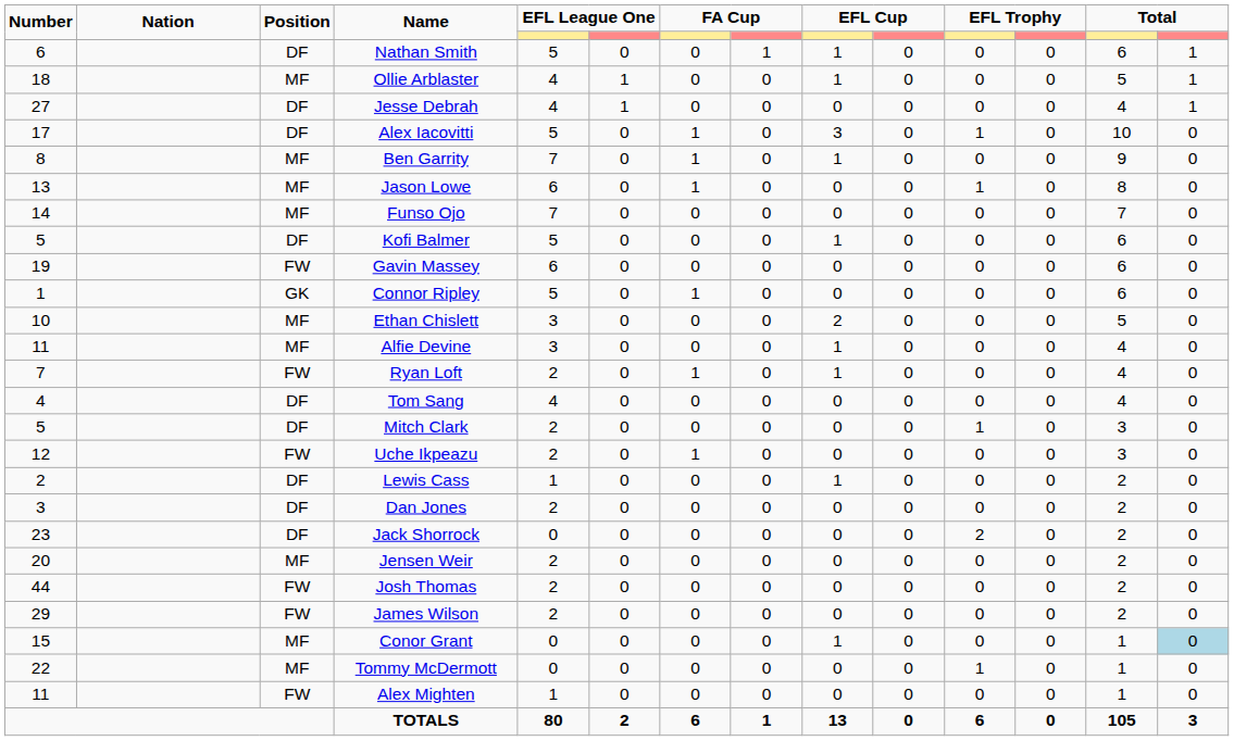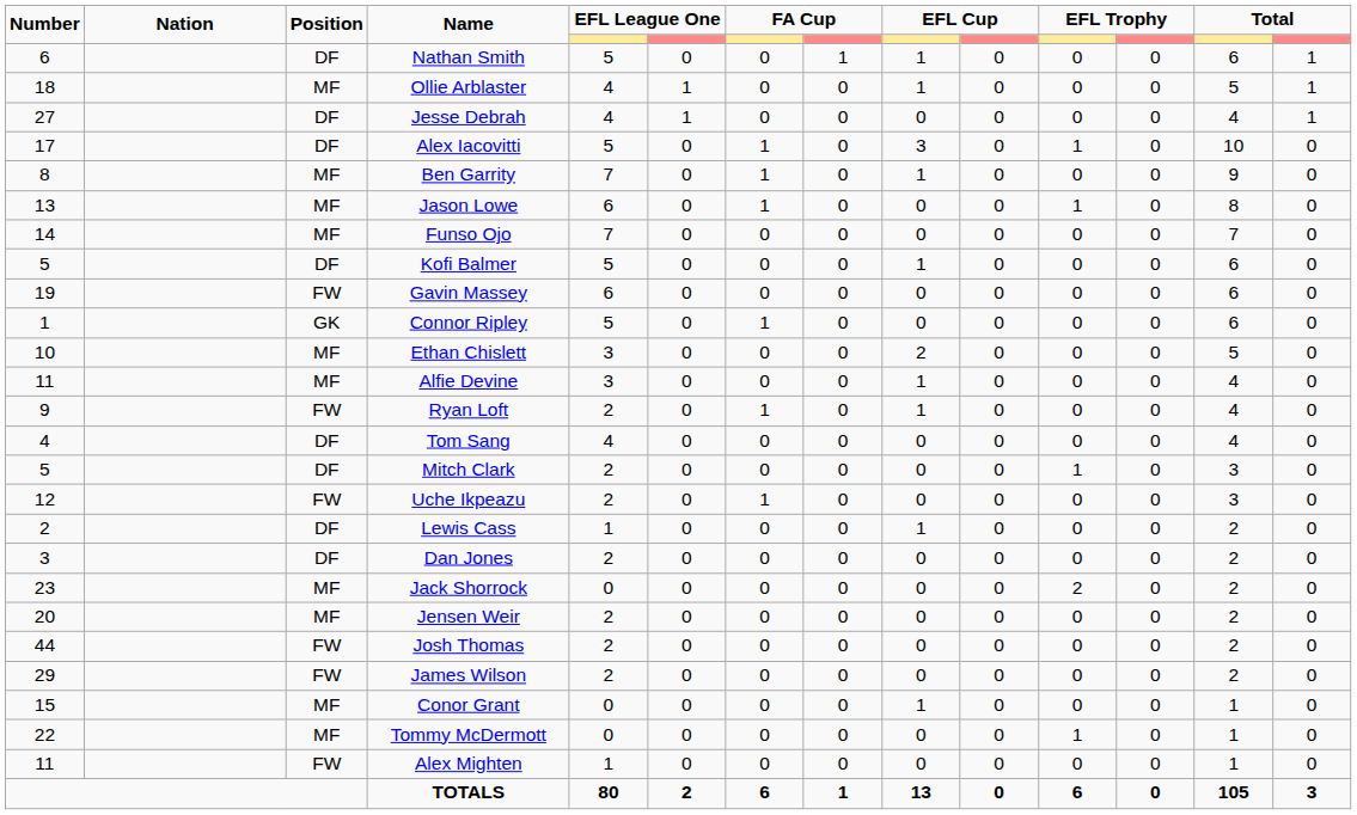 <table class="wikitable" style="font-size: 100%; text-align: center;">
 <tr>
 <td rowspan="2" width="60" align="center"><strong>Number</strong></td>
 <td rowspan="2" width="15%" align="center"><strong>Nation</strong></td>
 <td rowspan="2" width="60" align="center"><strong>Position</strong></td>
 <td rowspan="2" width="15%" align="center"><strong>Name</strong></td>
 <td colspan="2" align="center"><strong>EFL League One</strong></td>
 <td colspan="2" align="center"><strong>FA Cup</strong></td>
 <td colspan="2" align="center"><strong>EFL Cup</strong></td>
 <td colspan="2" align="center"><strong>EFL Trophy</strong></td>
 <td colspan="2" align="center"><strong>Total</strong></td>
 </tr>
 <tr>
 <th width=60 style="background: #FFEE99"></th>
 <th width=60 style="background: #FF8888"></th>
 <th width=60 style="background: #FFEE99"></th>
 <th width=60 style="background: #FF8888"></th>
 <th width=60 style="background: #FFEE99"></th>
 <th width=60 style="background: #FF8888"></th>
 <th width=60 style="background: #FFEE99"></th>
 <th width=60 style="background: #FF8888"></th>
 <th width=60 style="background: #FFEE99"></th>
 <th width=60 style="background: #FF8888"></th>
 </tr>
 <tr>
 <td>6</td>
 <td></td>
 <td>DF</td>
 <td><a href='#'>Nathan Smith</a></td>
 <td>5</td>
 <td>0</td>
 <td>0</td>
 <td>1</td>
 <td>1</td>
 <td>0</td>
 <td>0</td>
 <td>0</td>
 <td>6</td>
 <td>1</td>
 </tr>
 <tr>
 <td>18</td>
 <td></td>
 <td>MF</td>
 <td><a href='#'>Ollie Arblaster</a></td>
 <td>4</td>
 <td>1</td>
 <td>0</td>
 <td>0</td>
 <td>1</td>
 <td>0</td>
 <td>0</td>
 <td>0</td>
 <td>5</td>
 <td>1</td>
 </tr>
 <tr>
 <td>27</td>
 <td></td>
 <td>DF</td>
 <td><a href='#'>Jesse Debrah</a></td>
 <td>4</td>
 <td>1</td>
 <td>0</td>
 <td>0</td>
 <td>0</td>
 <td>0</td>
 <td>0</td>
 <td>0</td>
 <td>4</td>
 <td>1</td>
 </tr>
 <tr>
 <td>17</td>
 <td></td>
 <td>DF</td>
 <td><a href='#'>Alex Iacovitti</a></td>
 <td>5</td>
 <td>0</td>
 <td>1</td>
 <td>0</td>
 <td>3</td>
 <td>0</td>
 <td>1</td>
 <td>0</td>
 <td>10</td>
 <td>0</td>
 </tr>
 <tr>
 <td>8</td>
 <td></td>
 <td>MF</td>
 <td><a href='#'>Ben Garrity</a></td>
 <td>7</td>
 <td>0</td>
 <td>1</td>
 <td>0</td>
 <td>1</td>
 <td>0</td>
 <td>0</td>
 <td>0</td>
 <td>9</td>
 <td>0</td>
 </tr>
 <tr>
 <td>13</td>
 <td></td>
 <td>MF</td>
 <td><a href='#'>Jason Lowe</a></td>
 <td>6</td>
 <td>0</td>
 <td>1</td>
 <td>0</td>
 <td>0</td>
 <td>0</td>
 <td>1</td>
 <td>0</td>
 <td>8</td>
 <td>0</td>
 </tr>
 <tr>
 <td>14</td>
 <td></td>
 <td>MF</td>
 <td><a href='#'>Funso Ojo</a></td>
 <td>7</td>
 <td>0</td>
 <td>0</td>
 <td>0</td>
 <td>0</td>
 <td>0</td>
 <td>0</td>
 <td>0</td>
 <td>7</td>
 <td>0</td>
 </tr>
 <tr>
 <td>5</td>
 <td></td>
 <td>DF</td>
 <td><a href='#'>Kofi Balmer</a></td>
 <td>5</td>
 <td>0</td>
 <td>0</td>
 <td>0</td>
 <td>1</td>
 <td>0</td>
 <td>0</td>
 <td>0</td>
 <td>6</td>
 <td>0</td>
 </tr>
 <tr>
 <td>19</td>
 <td></td>
 <td>FW</td>
 <td><a href='#'>Gavin Massey</a></td>
 <td>6</td>
 <td>0</td>
 <td>0</td>
 <td>0</td>
 <td>0</td>
 <td>0</td>
 <td>0</td>
 <td>0</td>
 <td>6</td>
 <td>0</td>
 </tr>
 <tr>
 <td>1</td>
 <td></td>
 <td>GK</td>
 <td><a href='#'>Connor Ripley</a></td>
 <td>5</td>
 <td>0</td>
 <td>1</td>
 <td>0</td>
 <td>0</td>
 <td>0</td>
 <td>0</td>
 <td>0</td>
 <td>6</td>
 <td>0</td>
 </tr>
 <tr>
 <td>10</td>
 <td></td>
 <td>MF</td>
 <td><a href='#'>Ethan Chislett</a></td>
 <td>3</td>
 <td>0</td>
 <td>0</td>
 <td>0</td>
 <td>2</td>
 <td>0</td>
 <td>0</td>
 <td>0</td>
 <td>5</td>
 <td>0</td>
 </tr>
 <tr>
 <td>11</td>
 <td></td>
 <td>MF</td>
 <td><a href='#'>Alfie Devine</a></td>
 <td>3</td>
 <td>0</td>
 <td>0</td>
 <td>0</td>
 <td>1</td>
 <td>0</td>
 <td>0</td>
 <td>0</td>
 <td>4</td>
 <td>0</td>
 </tr>
 <tr>
-<td>7</td>
+<td>9</td>
 <td></td>
 <td>FW</td>
 <td><a href='#'>Ryan Loft</a></td>
 <td>2</td>
 <td>0</td>
 <td>1</td>
 <td>0</td>
 <td>1</td>
 <td>0</td>
 <td>0</td>
 <td>0</td>
 <td>4</td>
 <td>0</td>
 </tr>
 <tr>
 <td>4</td>
 <td></td>
 <td>DF</td>
 <td><a href='#'>Tom Sang</a></td>
 <td>4</td>
 <td>0</td>
 <td>0</td>
 <td>0</td>
 <td>0</td>
 <td>0</td>
 <td>0</td>
 <td>0</td>
 <td>4</td>
 <td>0</td>
 </tr>
 <tr>
 <td>5</td>
 <td></td>
 <td>DF</td>
 <td><a href='#'>Mitch Clark</a></td>
 <td>2</td>
 <td>0</td>
 <td>0</td>
 <td>0</td>
 <td>0</td>
 <td>0</td>
 <td>1</td>
 <td>0</td>
 <td>3</td>
 <td>0</td>
 </tr>
 <tr>
 <td>12</td>
 <td></td>
 <td>FW</td>
 <td><a href='#'>Uche Ikpeazu</a></td>
 <td>2</td>
 <td>0</td>
 <td>1</td>
 <td>0</td>
 <td>0</td>
 <td>0</td>
 <td>0</td>
 <td>0</td>
 <td>3</td>
 <td>0</td>
 </tr>
 <tr>
 <td>2</td>
 <td></td>
 <td>DF</td>
 <td><a href='#'>Lewis Cass</a></td>
 <td>1</td>
 <td>0</td>
 <td>0</td>
 <td>0</td>
 <td>1</td>
 <td>0</td>
 <td>0</td>
 <td>0</td>
 <td>2</td>
 <td>0</td>
 </tr>
 <tr>
 <td>3</td>
 <td></td>
 <td>DF</td>
 <td><a href='#'>Dan Jones</a></td>
 <td>2</td>
 <td>0</td>
 <td>0</td>
 <td>0</td>
 <td>0</td>
 <td>0</td>
 <td>0</td>
 <td>0</td>
 <td>2</td>
 <td>0</td>
 </tr>
 <tr>
 <td>23</td>
 <td></td>
-<td>DF</td>
+<td>MF</td>
 <td><a href='#'>Jack Shorrock</a></td>
 <td>0</td>
 <td>0</td>
 <td>0</td>
 <td>0</td>
 <td>0</td>
 <td>0</td>
 <td>2</td>
 <td>0</td>
 <td>2</td>
 <td>0</td>
 </tr>
 <tr>
 <td>20</td>
 <td></td>
 <td>MF</td>
 <td><a href='#'>Jensen Weir</a></td>
 <td>2</td>
 <td>0</td>
 <td>0</td>
 <td>0</td>
 <td>0</td>
 <td>0</td>
 <td>0</td>
 <td>0</td>
 <td>2</td>
 <td>0</td>
 </tr>
 <tr>
 <td>44</td>
 <td></td>
 <td>FW</td>
 <td><a href='#'>Josh Thomas</a></td>
 <td>2</td>
 <td>0</td>
 <td>0</td>
 <td>0</td>
 <td>0</td>
 <td>0</td>
 <td>0</td>
 <td>0</td>
 <td>2</td>
 <td>0</td>
 </tr>
 <tr>
 <td>29</td>
 <td></td>
 <td>FW</td>
 <td><a href='#'>James Wilson</a></td>
 <td>2</td>
 <td>0</td>
 <td>0</td>
 <td>0</td>
 <td>0</td>
 <td>0</td>
 <td>0</td>
 <td>0</td>
 <td>2</td>
 <td>0</td>
 </tr>
 <tr>
 <td>15</td>
 <td></td>
 <td>MF</td>
 <td><a href='#'>Conor Grant</a></td>
 <td>0</td>
 <td>0</td>
 <td>0</td>
 <td>0</td>
 <td>1</td>
 <td>0</td>
 <td>0</td>
 <td>0</td>
 <td>1</td>
-<td style="background: lightblue;">0</td>
+<td>0</td>
 </tr>
 <tr>
 <td>22</td>
 <td></td>
 <td>MF</td>
 <td><a href='#'>Tommy McDermott</a></td>
 <td>0</td>
 <td>0</td>
 <td>0</td>
 <td>0</td>
 <td>0</td>
 <td>0</td>
 <td>1</td>
 <td>0</td>
 <td>1</td>
 <td>0</td>
 </tr>
 <tr>
 <td>11</td>
 <td></td>
 <td>FW</td>
 <td><a href='#'>Alex Mighten</a></td>
 <td>1</td>
 <td>0</td>
 <td>0</td>
 <td>0</td>
 <td>0</td>
 <td>0</td>
 <td>0</td>
 <td>0</td>
 <td>1</td>
 <td>0</td>
 </tr>
 <tr>
 <td colspan="3"></td>
 <td><strong>TOTALS</strong></td>
 <td><strong>80</strong></td>
 <td><strong>2</strong></td>
 <td><strong>6</strong></td>
 <td><strong>1</strong></td>
 <td><strong>13</strong></td>
 <td><strong>0</strong></td>
 <td><strong>6</strong></td>
 <td><strong>0</strong></td>
 <td><strong>105</strong></td>
 <td><strong>3</strong></td>
 </tr>
 </table>
